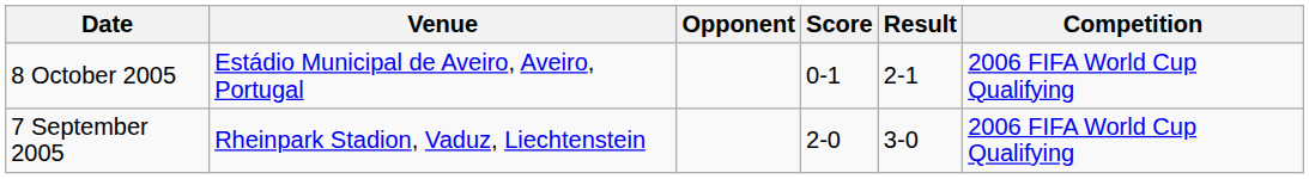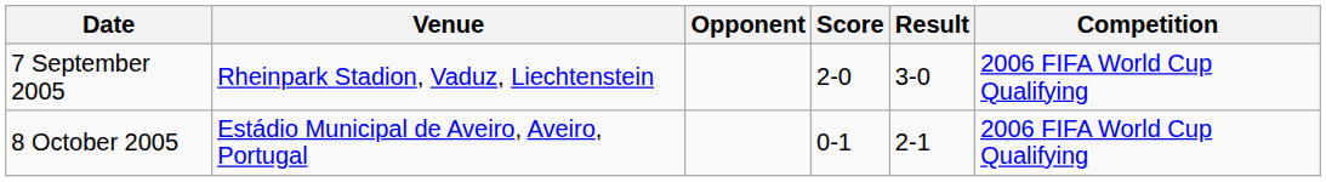 <table class="wikitable">
 <tr>
 <th>Date</th>
 <th>Venue</th>
 <th>Opponent</th>
 <th>Score</th>
 <th>Result</th>
 <th>Competition</th>
 </tr>
 <tr>
+<td>7 September 2005</td>
+<td><a href='#'>Rheinpark Stadion</a>, <a href='#'>Vaduz</a>, <a href='#'>Liechtenstein</a></td>
+<td></td>
+<td>2-0</td>
+<td>3-0</td>
+<td><a href='#'>2006 FIFA World Cup Qualifying</a></td>
+</tr>
+<tr>
 <td>8 October 2005</td>
 <td><a href='#'>Estádio Municipal de Aveiro</a>, <a href='#'>Aveiro</a>, <a href='#'>Portugal</a></td>
 <td></td>
 <td>0-1</td>
 <td>2-1</td>
 <td><a href='#'>2006 FIFA World Cup Qualifying</a></td>
 </tr>
-<tr>
-<td>7 September 2005</td>
-<td><a href='#'>Rheinpark Stadion</a>, <a href='#'>Vaduz</a>, <a href='#'>Liechtenstein</a></td>
-<td></td>
-<td>2-0</td>
-<td>3-0</td>
-<td><a href='#'>2006 FIFA World Cup Qualifying</a></td>
-</tr>
 </table>
